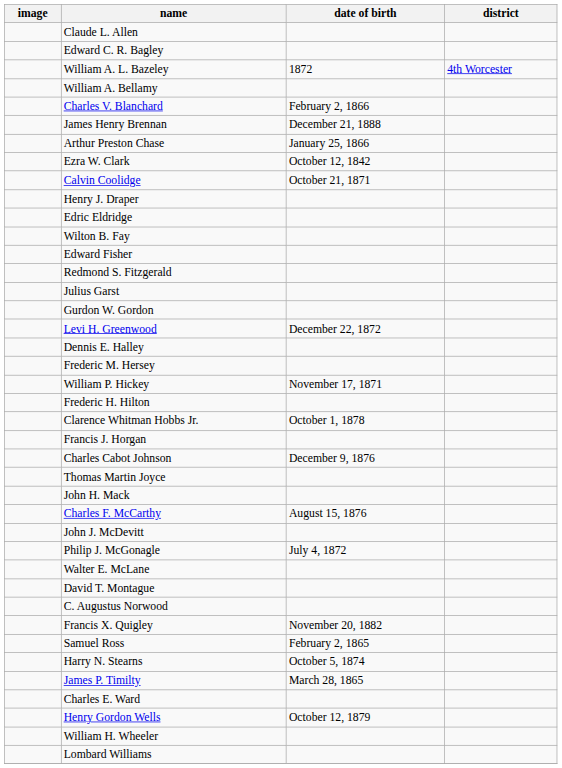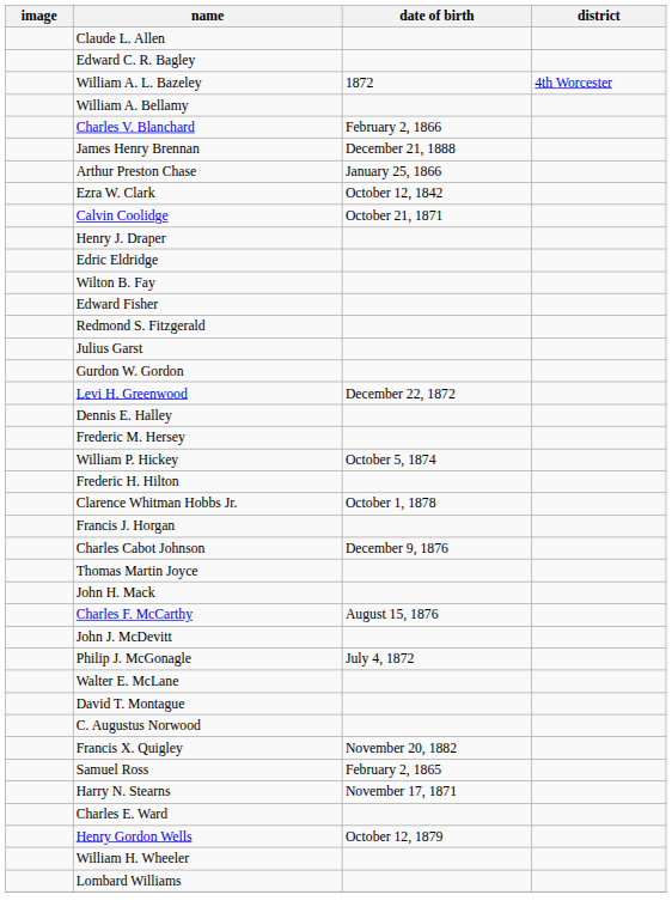 <table class='wikitable sortable' style="width:60%">
 <tr>
 <th>image</th>
 <th>name </th>
 <th data-sort-type=date>date of birth </th>
 <th>district </th>
 </tr>
 <tr>
 <td></td>
 <td>Claude L. Allen</td>
 <td></td>
 <td></td>
 </tr>
 <tr>
 <td></td>
 <td>Edward C. R. Bagley</td>
 <td></td>
 <td></td>
 </tr>
 <tr>
 <td></td>
 <td>William A. L. Bazeley</td>
 <td>1872</td>
 <td><a href='#'>4th Worcester</a></td>
 </tr>
 <tr>
 <td></td>
 <td>William A. Bellamy</td>
 <td></td>
 <td></td>
 </tr>
 <tr>
 <td></td>
 <td><a href='#'>Charles V. Blanchard</a></td>
 <td>February 2, 1866</td>
 <td></td>
 </tr>
 <tr>
 <td></td>
 <td>James Henry Brennan</td>
 <td>December 21, 1888</td>
 <td></td>
 </tr>
 <tr>
 <td></td>
 <td>Arthur Preston Chase</td>
 <td>January 25, 1866</td>
 <td></td>
 </tr>
 <tr>
 <td></td>
 <td>Ezra W. Clark</td>
 <td>October 12, 1842</td>
 <td></td>
 </tr>
 <tr>
 <td></td>
 <td><a href='#'>Calvin Coolidge</a></td>
 <td>October 21, 1871</td>
 <td></td>
 </tr>
 <tr>
 <td></td>
 <td>Henry J. Draper</td>
 <td></td>
 <td></td>
 </tr>
 <tr>
 <td></td>
 <td>Edric Eldridge</td>
 <td></td>
 <td></td>
 </tr>
 <tr>
 <td></td>
 <td>Wilton B. Fay</td>
 <td></td>
 <td></td>
 </tr>
 <tr>
 <td></td>
 <td>Edward Fisher</td>
 <td></td>
 <td></td>
 </tr>
 <tr>
 <td></td>
 <td>Redmond S. Fitzgerald</td>
 <td></td>
 <td></td>
 </tr>
 <tr>
 <td></td>
 <td>Julius Garst</td>
 <td></td>
 <td></td>
 </tr>
 <tr>
 <td></td>
 <td>Gurdon W. Gordon</td>
 <td></td>
 <td></td>
 </tr>
 <tr>
 <td></td>
 <td><a href='#'>Levi H. Greenwood</a></td>
 <td>December 22, 1872</td>
 <td></td>
 </tr>
 <tr>
 <td></td>
 <td>Dennis E. Halley</td>
 <td></td>
 <td></td>
 </tr>
 <tr>
 <td></td>
 <td>Frederic M. Hersey</td>
 <td></td>
 <td></td>
 </tr>
 <tr>
 <td></td>
 <td>William P. Hickey</td>
-<td>November 17, 1871</td>
+<td>October 5, 1874</td>
 <td></td>
 </tr>
 <tr>
 <td></td>
 <td>Frederic H. Hilton</td>
 <td></td>
 <td></td>
 </tr>
 <tr>
 <td></td>
 <td>Clarence Whitman Hobbs Jr.</td>
 <td>October 1, 1878</td>
 <td></td>
 </tr>
 <tr>
 <td></td>
 <td>Francis J. Horgan</td>
 <td></td>
 <td></td>
 </tr>
 <tr>
 <td></td>
 <td>Charles Cabot Johnson</td>
 <td>December 9, 1876</td>
 <td></td>
 </tr>
 <tr>
 <td></td>
 <td>Thomas Martin Joyce</td>
 <td></td>
 <td></td>
 </tr>
 <tr>
 <td></td>
 <td>John H. Mack</td>
 <td></td>
 <td></td>
 </tr>
 <tr>
 <td></td>
 <td><a href='#'>Charles F. McCarthy</a></td>
 <td>August 15, 1876</td>
 <td></td>
 </tr>
 <tr>
 <td></td>
 <td>John J. McDevitt</td>
 <td></td>
 <td></td>
 </tr>
 <tr>
 <td></td>
 <td>Philip J. McGonagle</td>
 <td>July 4, 1872</td>
 <td></td>
 </tr>
 <tr>
 <td></td>
 <td>Walter E. McLane</td>
 <td></td>
 <td></td>
 </tr>
 <tr>
 <td></td>
 <td>David T. Montague</td>
 <td></td>
 <td></td>
 </tr>
 <tr>
 <td></td>
 <td>C. Augustus Norwood</td>
 <td></td>
 <td></td>
 </tr>
 <tr>
 <td></td>
 <td>Francis X. Quigley</td>
 <td>November 20, 1882</td>
 <td></td>
 </tr>
 <tr>
 <td></td>
 <td>Samuel Ross</td>
 <td>February 2, 1865</td>
 <td></td>
 </tr>
 <tr>
 <td></td>
 <td>Harry N. Stearns</td>
-<td>October 5, 1874</td>
-<td></td>
-</tr>
-<tr>
-<td></td>
-<td><a href='#'>James P. Timilty</a></td>
-<td>March 28, 1865</td>
+<td>November 17, 1871</td>
 <td></td>
 </tr>
 <tr>
 <td></td>
 <td>Charles E. Ward</td>
 <td></td>
 <td></td>
 </tr>
 <tr>
 <td></td>
 <td><a href='#'>Henry Gordon Wells</a></td>
 <td>October 12, 1879</td>
 <td></td>
 </tr>
 <tr>
 <td></td>
 <td>William H. Wheeler</td>
 <td></td>
 <td></td>
 </tr>
 <tr>
 <td></td>
 <td>Lombard Williams</td>
 <td></td>
 <td></td>
 </tr>
 <tr>
 </tr>
 </table>
